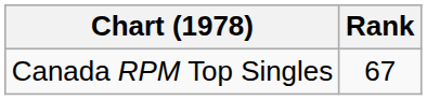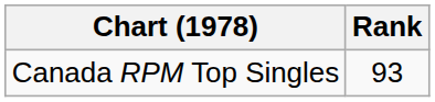 <table class="wikitable">
 <tr>
 <th align="left">Chart (1978)</th>
 <th style="text-align:center;">Rank</th>
 </tr>
 <tr>
 <td>Canada <em>RPM</em> Top Singles</td>
-<td style="text-align:center;">67</td>
+<td style="text-align:center;">93</td>
 </tr>
 </table>
